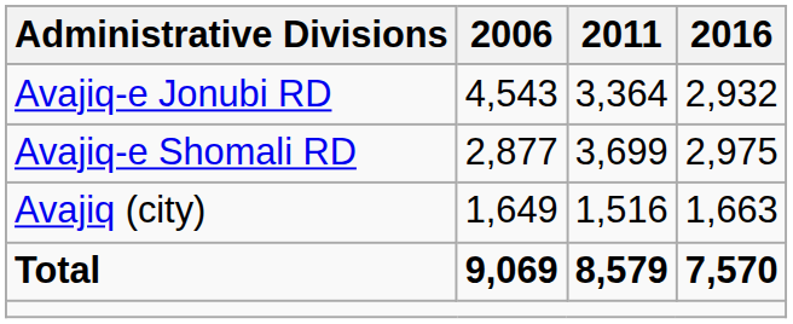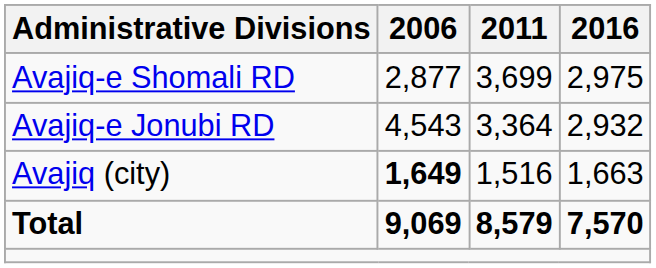 <table class="wikitable">
 <tr>
 <th>Administrative Divisions</th>
 <th>2006</th>
 <th>2011</th>
 <th>2016</th>
 </tr>
 <tr>
+<td><a href='#'>Avajiq-e Shomali RD</a></td>
+<td style="text-align: right;">2,877</td>
+<td style="text-align: right;">3,699</td>
+<td style="text-align: right;">2,975</td>
+</tr>
+<tr>
 <td><a href='#'>Avajiq-e Jonubi RD</a></td>
 <td style="text-align: right;">4,543</td>
 <td style="text-align: right;">3,364</td>
 <td style="text-align: right;">2,932</td>
 </tr>
 <tr>
-<td><a href='#'>Avajiq-e Shomali RD</a></td>
-<td style="text-align: right;">2,877</td>
-<td style="text-align: right;">3,699</td>
-<td style="text-align: right;">2,975</td>
-</tr>
-<tr>
 <td><a href='#'>Avajiq</a> (city)</td>
-<td style="text-align: right;">1,649</td>
+<td style="text-align: right;"><strong>1,649</strong></td>
 <td style="text-align: right;">1,516</td>
 <td style="text-align: right;">1,663</td>
 </tr>
 <tr>
 <td><strong>Total</strong></td>
 <td style="text-align: right;"><strong>9,069</strong></td>
 <td style="text-align: right;"><strong>8,579</strong></td>
 <td style="text-align: right;"><strong>7,570</strong></td>
 </tr>
 <tr>
 <td colspan=4></td>
 </tr>
 </table>
